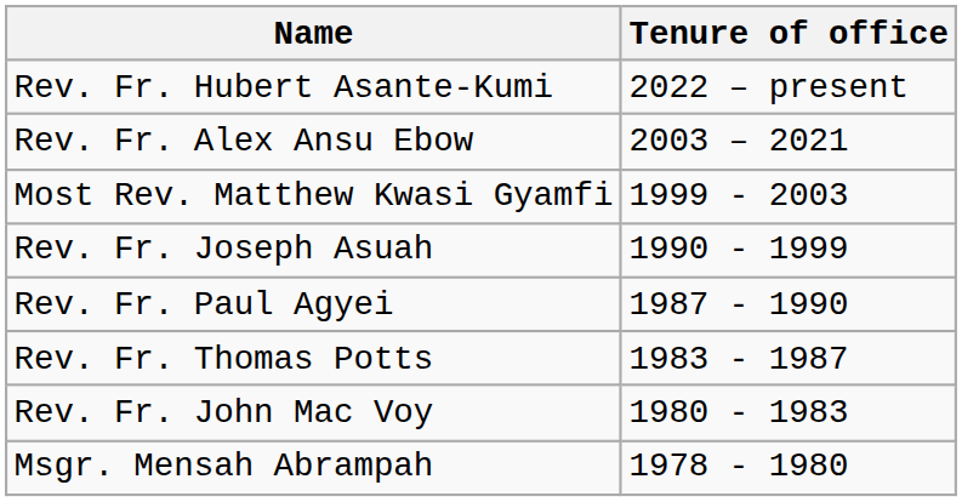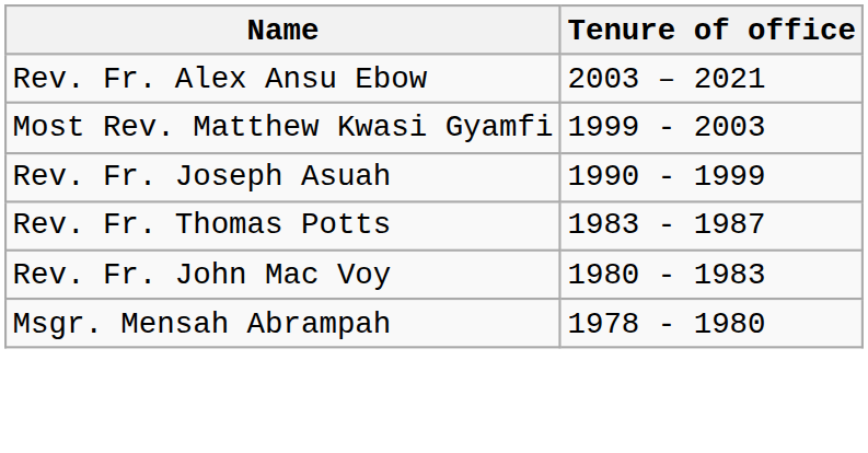 <table class="wikitable">
 <tr>
 <th>Name</th>
 <th>Tenure of office</th>
-</tr>
-<tr>
-<td>Rev. Fr. Hubert Asante-Kumi</td>
-<td>2022 – present</td>
 </tr>
 <tr>
 <td>Rev. Fr. Alex Ansu Ebow</td>
 <td>2003 – 2021</td>
 </tr>
 <tr>
 <td>Most Rev. Matthew Kwasi Gyamfi</td>
 <td>1999 - 2003</td>
 </tr>
 <tr>
 <td>Rev. Fr. Joseph Asuah</td>
 <td>1990 - 1999</td>
 </tr>
 <tr>
-<td>Rev. Fr. Paul Agyei</td>
-<td>1987 - 1990</td>
-</tr>
-<tr>
 <td>Rev. Fr. Thomas Potts</td>
 <td>1983 - 1987</td>
 </tr>
 <tr>
 <td>Rev. Fr. John Mac Voy</td>
 <td>1980 - 1983</td>
 </tr>
 <tr>
 <td>Msgr. Mensah Abrampah</td>
 <td>1978 - 1980</td>
 </tr>
 </table>
